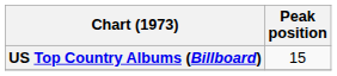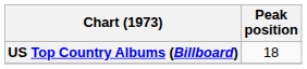 <table class="wikitable plainrowheaders" style="text-align:center">
 <tr>
 <th scope="col">Chart (1973)</th>
 <th scope="col">Peak<br>position</th>
 </tr>
 <tr>
 <th scope="row">US <a href='#'>Top Country Albums</a> (<em><a href='#'>Billboard</a></em>)</th>
-<td align="center">15</td>
+<td align="center">18</td>
 </tr>
 <tr>
 </tr>
 </table>
